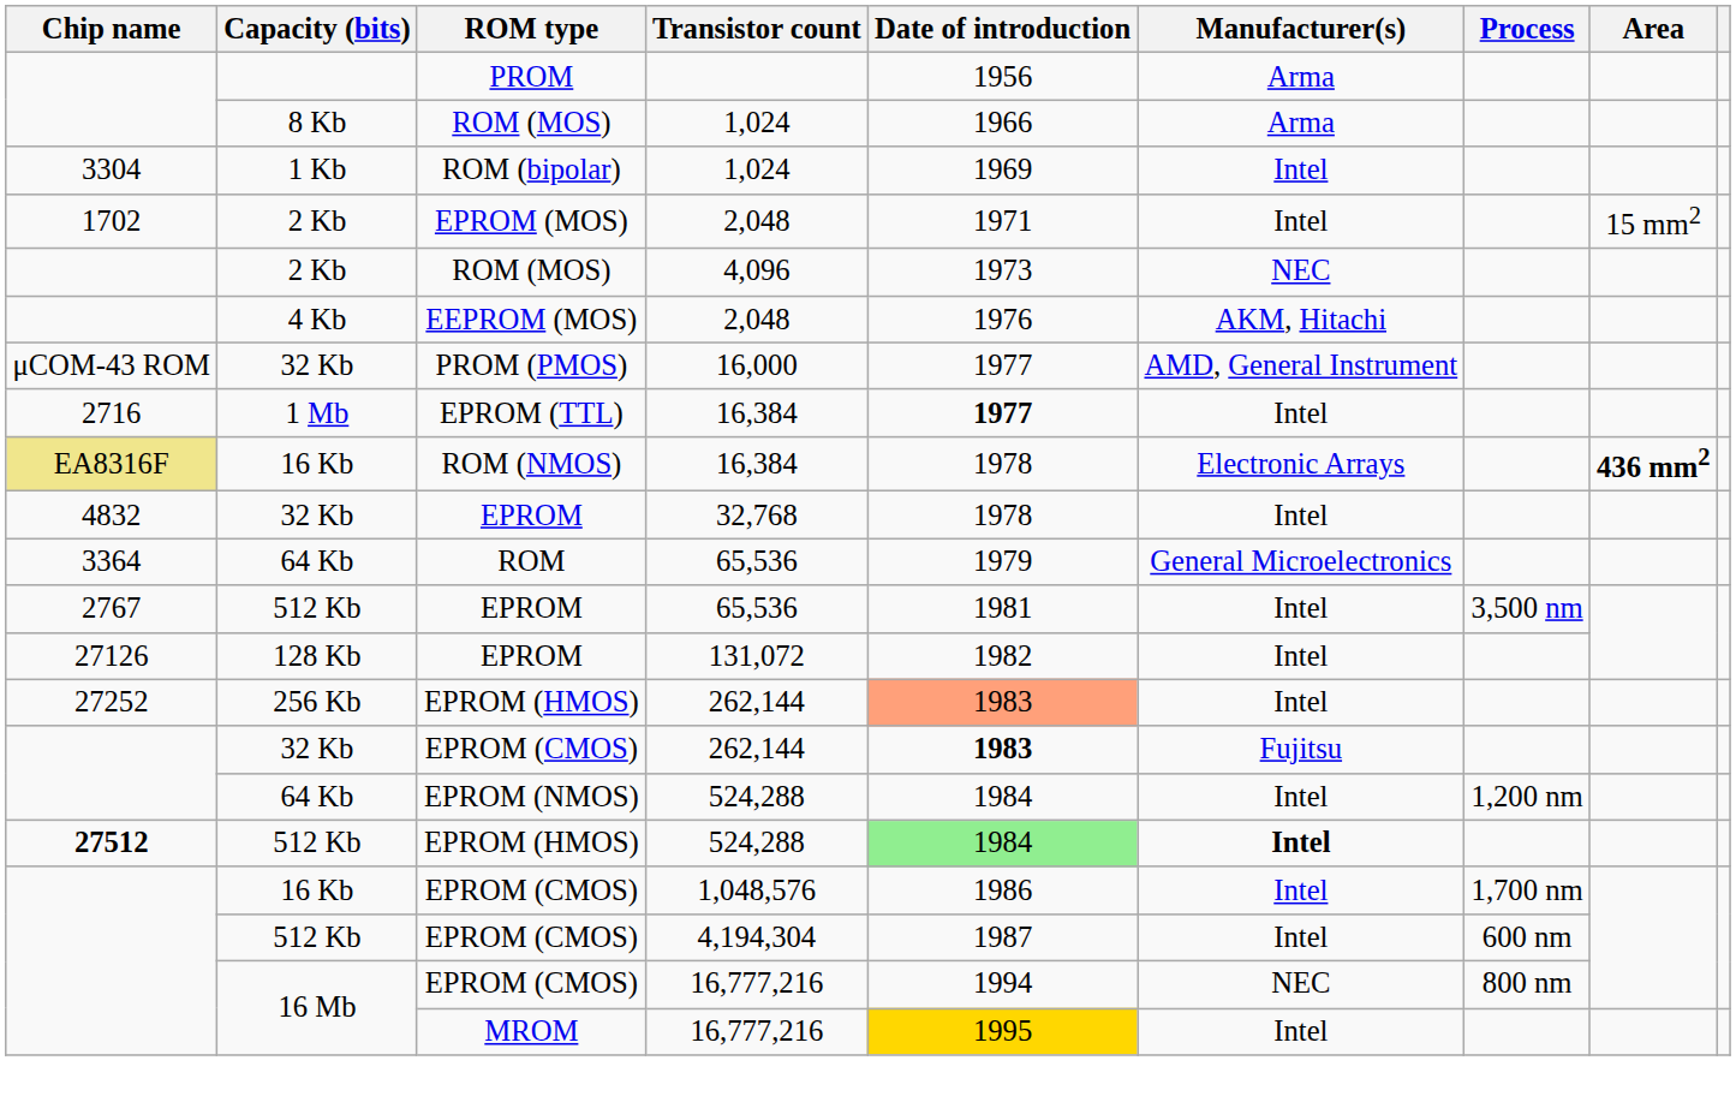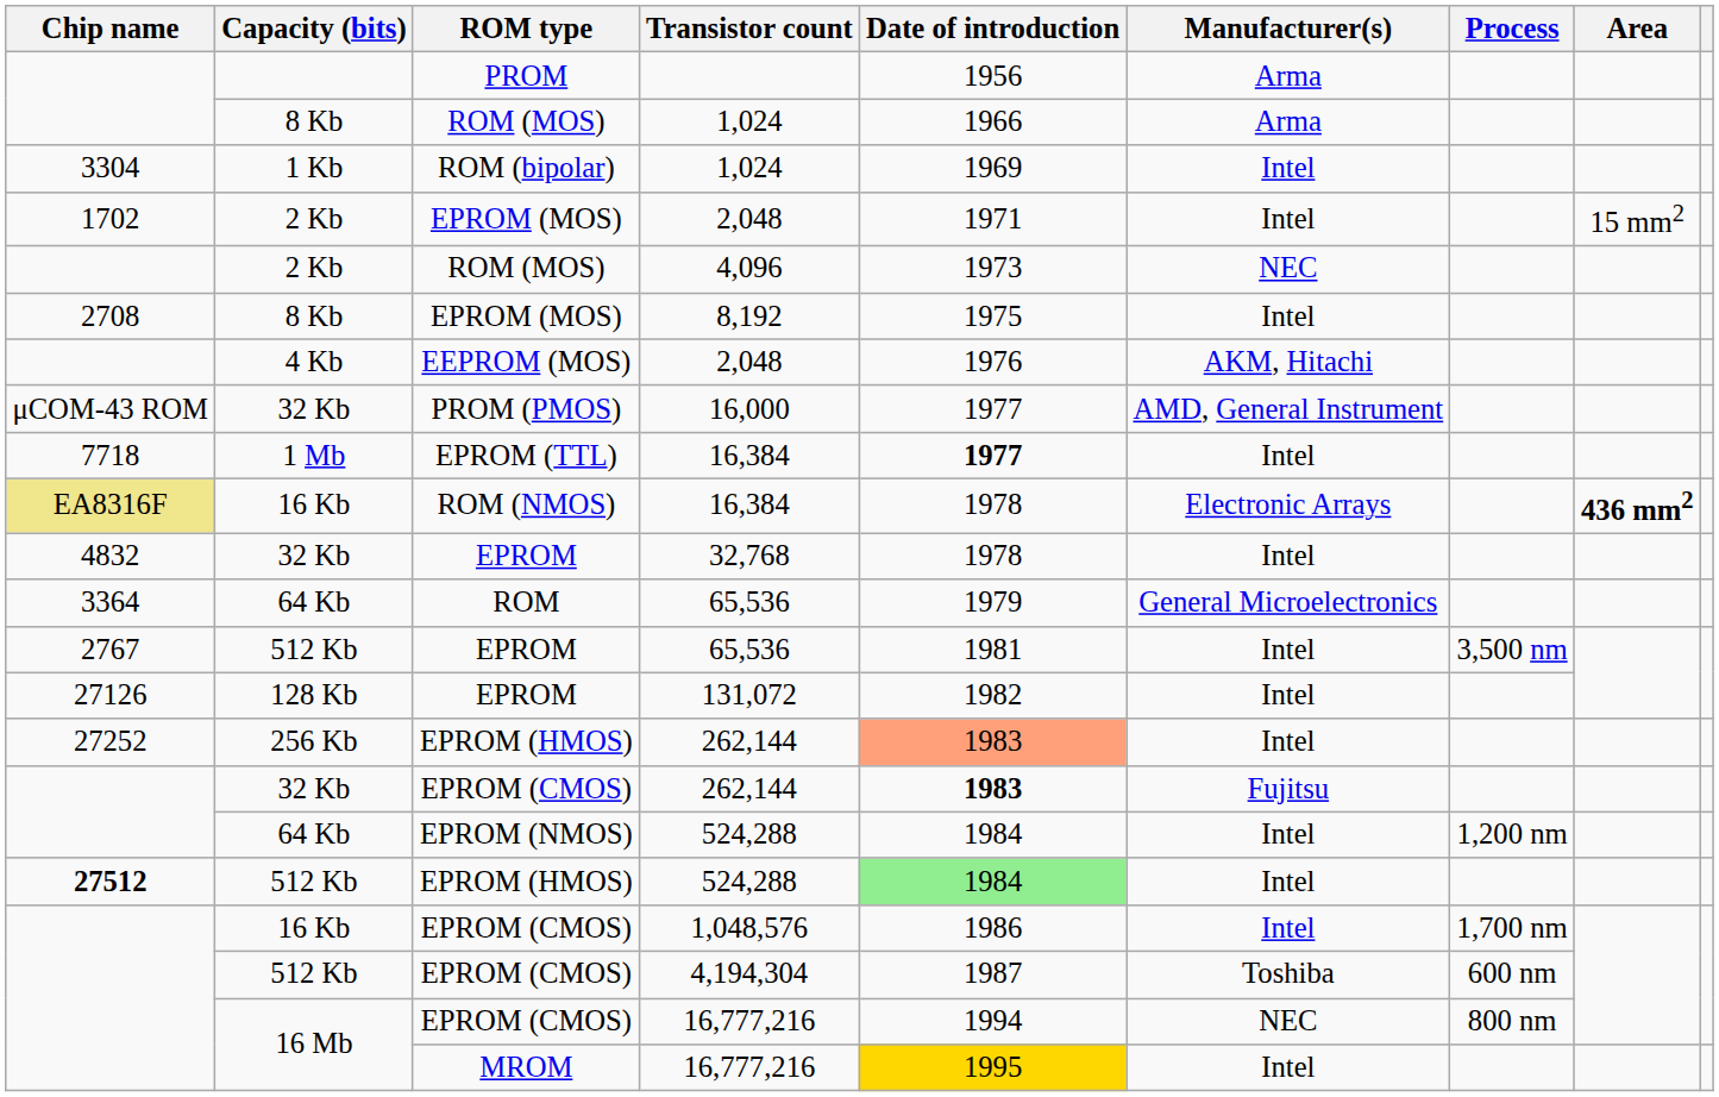 <table class="wikitable sortable" style="text-align:center">
 <tr>
 <th>Chip name</th>
 <th>Capacity (<a href='#'>bits</a>)</th>
 <th>ROM type</th>
 <th data-sort-type="number">Transistor count</th>
 <th>Date of introduction</th>
 <th>Manufacturer(s)</th>
 <th data-sort-type="number"><a href='#'>Process</a></th>
 <th data-sort-type="number">Area</th>
 <th class="unsortable"></th>
 </tr>
 <tr>
 <td rowspan="2"></td>
 <td></td>
 <td><a href='#'>PROM</a></td>
 <td></td>
 <td>1956</td>
 <td><a href='#'>Arma</a></td>
 <td></td>
 <td></td>
 <td></td>
 </tr>
 <tr>
 <td>8 Kb</td>
 <td><a href='#'>ROM</a> (<a href='#'>MOS</a>)</td>
 <td>1,024</td>
 <td>1966</td>
 <td><a href='#'>Arma</a></td>
 <td></td>
 <td></td>
 <td></td>
 </tr>
 <tr>
 <td>3304</td>
 <td>1 Kb</td>
 <td>ROM (<a href='#'>bipolar</a>)</td>
 <td>1,024</td>
 <td>1969</td>
 <td><a href='#'>Intel</a></td>
 <td></td>
 <td></td>
 <td></td>
 </tr>
 <tr>
 <td>1702</td>
 <td>2 Kb</td>
 <td><a href='#'>EPROM</a> (MOS)</td>
 <td>2,048</td>
 <td>1971</td>
 <td>Intel</td>
 <td></td>
 <td>15 mm<sup>2</sup></td>
 <td></td>
 </tr>
 <tr>
 <td></td>
 <td>2 Kb</td>
 <td>ROM (MOS)</td>
 <td>4,096</td>
 <td>1973</td>
 <td><a href='#'>NEC</a></td>
 <td></td>
 <td></td>
 <td></td>
 </tr>
 <tr>
+<td>2708</td>
+<td>8 Kb</td>
+<td>EPROM (MOS)</td>
+<td>8,192</td>
+<td>1975</td>
+<td>Intel</td>
+<td></td>
+<td></td>
+<td></td>
+</tr>
+<tr>
 <td></td>
 <td>4 Kb</td>
 <td><a href='#'>EEPROM</a> (MOS)</td>
 <td>2,048</td>
 <td>1976</td>
 <td><a href='#'>AKM</a>, <a href='#'>Hitachi</a></td>
 <td></td>
 <td></td>
 <td></td>
 </tr>
 <tr>
 <td>μCOM-43 ROM</td>
 <td>32 Kb</td>
 <td>PROM (<a href='#'>PMOS</a>)</td>
 <td>16,000</td>
 <td>1977</td>
 <td><a href='#'>AMD</a>, <a href='#'>General Instrument</a></td>
 <td></td>
 <td></td>
 <td></td>
 </tr>
 <tr>
-<td>2716</td>
+<td>7718</td>
 <td>1 <a href='#'>Mb</a></td>
 <td>EPROM (<a href='#'>TTL</a>)</td>
 <td>16,384</td>
 <td><strong>1977</strong></td>
 <td>Intel</td>
 <td></td>
 <td></td>
 <td></td>
 </tr>
 <tr>
 <td style="background: khaki;">EA8316F</td>
 <td>16 Kb</td>
 <td>ROM (<a href='#'>NMOS</a>)</td>
 <td>16,384</td>
 <td>1978</td>
 <td><a href='#'>Electronic Arrays</a></td>
 <td></td>
 <td><strong>436 mm<sup>2</sup></strong></td>
 <td></td>
 </tr>
 <tr>
 <td>4832</td>
 <td>32 Kb</td>
 <td><a href='#'>EPROM</a></td>
 <td>32,768</td>
 <td>1978</td>
 <td>Intel</td>
 <td></td>
 <td></td>
 <td></td>
 </tr>
 <tr>
 <td>3364</td>
 <td>64 Kb</td>
 <td>ROM</td>
 <td>65,536</td>
 <td>1979</td>
 <td><a href='#'>General Microelectronics</a></td>
 <td></td>
 <td></td>
 <td></td>
 </tr>
 <tr>
 <td>2767</td>
 <td>512 Kb</td>
 <td>EPROM</td>
 <td>65,536</td>
 <td>1981</td>
 <td>Intel</td>
 <td>3,500 <a href='#'>nm</a></td>
 <td rowspan="2"></td>
 <td rowspan="2"></td>
 </tr>
 <tr>
 <td>27126</td>
 <td>128 Kb</td>
 <td>EPROM</td>
 <td>131,072</td>
 <td>1982</td>
 <td>Intel</td>
 <td></td>
 </tr>
 <tr>
 <td>27252</td>
 <td>256 Kb</td>
 <td>EPROM (<a href='#'>HMOS</a>)</td>
 <td>262,144</td>
 <td style="background: lightsalmon;">1983</td>
 <td>Intel</td>
 <td></td>
 <td></td>
 <td></td>
 </tr>
 <tr>
 <td rowspan="2"></td>
 <td>32 Kb</td>
 <td>EPROM (<a href='#'>CMOS</a>)</td>
 <td>262,144</td>
 <td><strong>1983</strong></td>
 <td><a href='#'>Fujitsu</a></td>
 <td></td>
 <td></td>
 <td></td>
 </tr>
 <tr>
 <td>64 Kb</td>
 <td>EPROM (NMOS)</td>
 <td>524,288</td>
 <td>1984</td>
 <td>Intel</td>
 <td>1,200 nm</td>
 <td></td>
 <td></td>
 </tr>
 <tr>
 <td><strong>27512</strong></td>
 <td>512 Kb</td>
 <td>EPROM (HMOS)</td>
 <td>524,288</td>
 <td style="background: lightgreen;">1984</td>
-<td><strong>Intel</strong></td>
+<td>Intel</td>
 <td></td>
 <td></td>
 <td></td>
 </tr>
 <tr>
 <td rowspan="4"></td>
 <td>16 Kb</td>
 <td>EPROM (CMOS)</td>
 <td>1,048,576</td>
 <td>1986</td>
 <td><a href='#'>Intel</a></td>
 <td>1,700 nm</td>
 <td rowspan="3"></td>
 <td rowspan="3"></td>
 </tr>
 <tr>
 <td>512 Kb</td>
 <td>EPROM (CMOS)</td>
 <td>4,194,304</td>
 <td>1987</td>
-<td>Intel</td>
+<td>Toshiba</td>
 <td>600 nm</td>
 </tr>
 <tr>
 <td rowspan="2">16 Mb</td>
 <td>EPROM (CMOS)</td>
 <td>16,777,216</td>
 <td>1994</td>
 <td>NEC</td>
 <td>800 nm</td>
 </tr>
 <tr>
 <td><a href='#'>MROM</a></td>
 <td>16,777,216</td>
 <td style="background: gold;">1995</td>
 <td>Intel</td>
 <td></td>
 <td></td>
 <td></td>
 </tr>
 </table>
